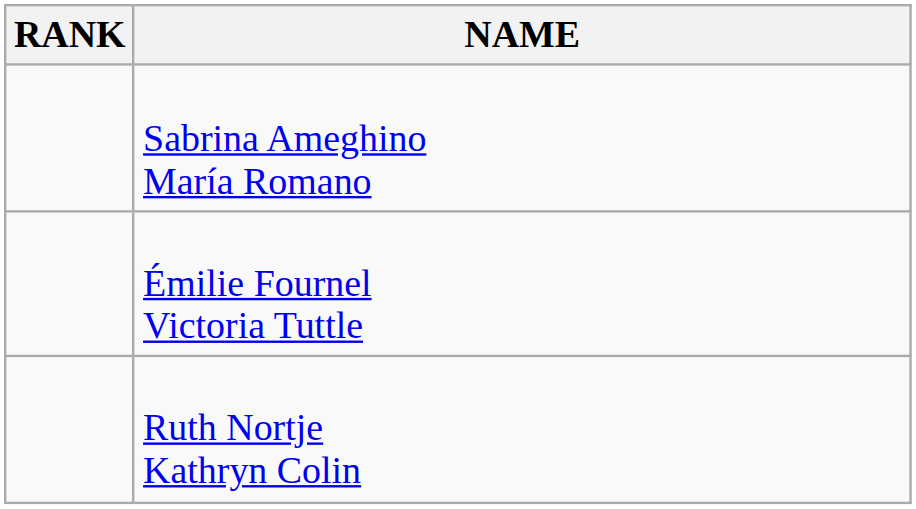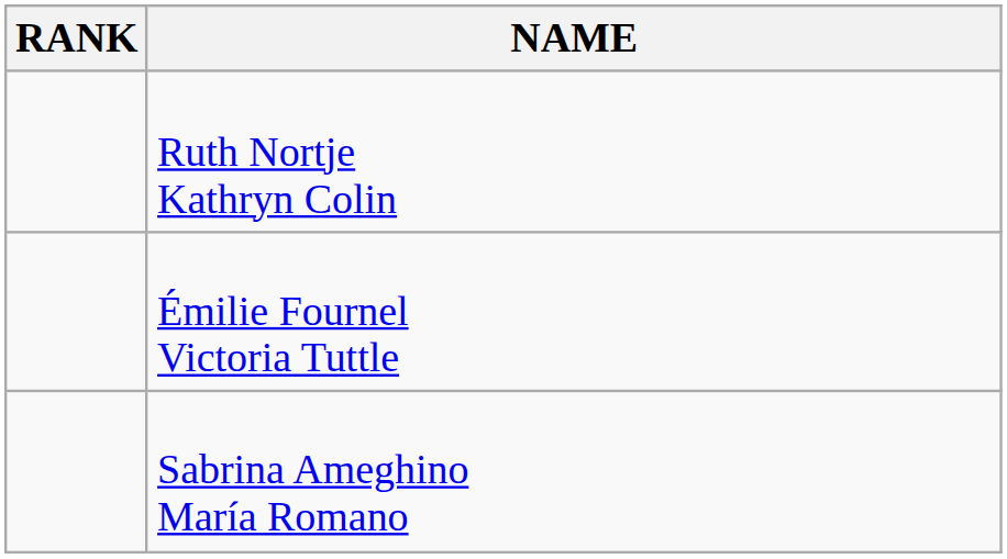 <table class="wikitable">
 <tr>
 <th>RANK</th>
 <th style="width: 20em">NAME</th>
 </tr>
 <tr>
 <td align="center"></td>
-<td><strong></strong><br><a href='#'>Sabrina Ameghino</a><br><a href='#'>María Romano</a></td>
+<td><strong></strong><br><a href='#'>Ruth Nortje</a><br><a href='#'>Kathryn Colin</a></td>
 </tr>
 <tr>
 <td align="center"></td>
 <td><strong></strong><br><a href='#'>Émilie Fournel</a><br><a href='#'>Victoria Tuttle</a></td>
 </tr>
 <tr>
 <td align="center"></td>
-<td><strong></strong><br><a href='#'>Ruth Nortje</a><br><a href='#'>Kathryn Colin</a></td>
+<td><strong></strong><br><a href='#'>Sabrina Ameghino</a><br><a href='#'>María Romano</a></td>
 </tr>
 </table>
